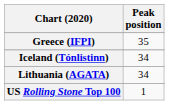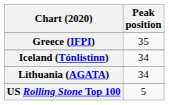 <table class="wikitable sortable plainrowheaders" style="text-align:center">
 <tr>
 <th scope="col">Chart (2020)</th>
 <th scope="col">Peak<br>position</th>
 </tr>
 <tr>
 </tr>
 <tr>
 </tr>
 <tr>
 </tr>
 <tr>
 </tr>
 <tr>
 </tr>
 <tr>
 </tr>
 <tr>
 </tr>
 <tr>
 <th scope="row">Greece (<a href='#'>IFPI</a>)</th>
 <td>35</td>
 </tr>
 <tr>
 </tr>
 <tr>
 <th scope="row">Iceland (<a href='#'>Tónlistinn</a>)</th>
 <td>34</td>
 </tr>
 <tr>
 </tr>
 <tr>
 <th scope="row">Lithuania (<a href='#'>AGATA</a>)</th>
 <td>34</td>
 </tr>
 <tr>
 </tr>
 <tr>
 </tr>
 <tr>
 </tr>
 <tr>
 </tr>
 <tr>
 </tr>
 <tr>
 </tr>
 <tr>
 </tr>
 <tr>
 </tr>
 <tr>
 </tr>
 <tr>
 </tr>
 <tr>
 <th scope="row">US <a href='#'><em>Rolling Stone</em> Top 100</a></th>
-<td>1</td>
+<td>5</td>
 </tr>
 </table>
